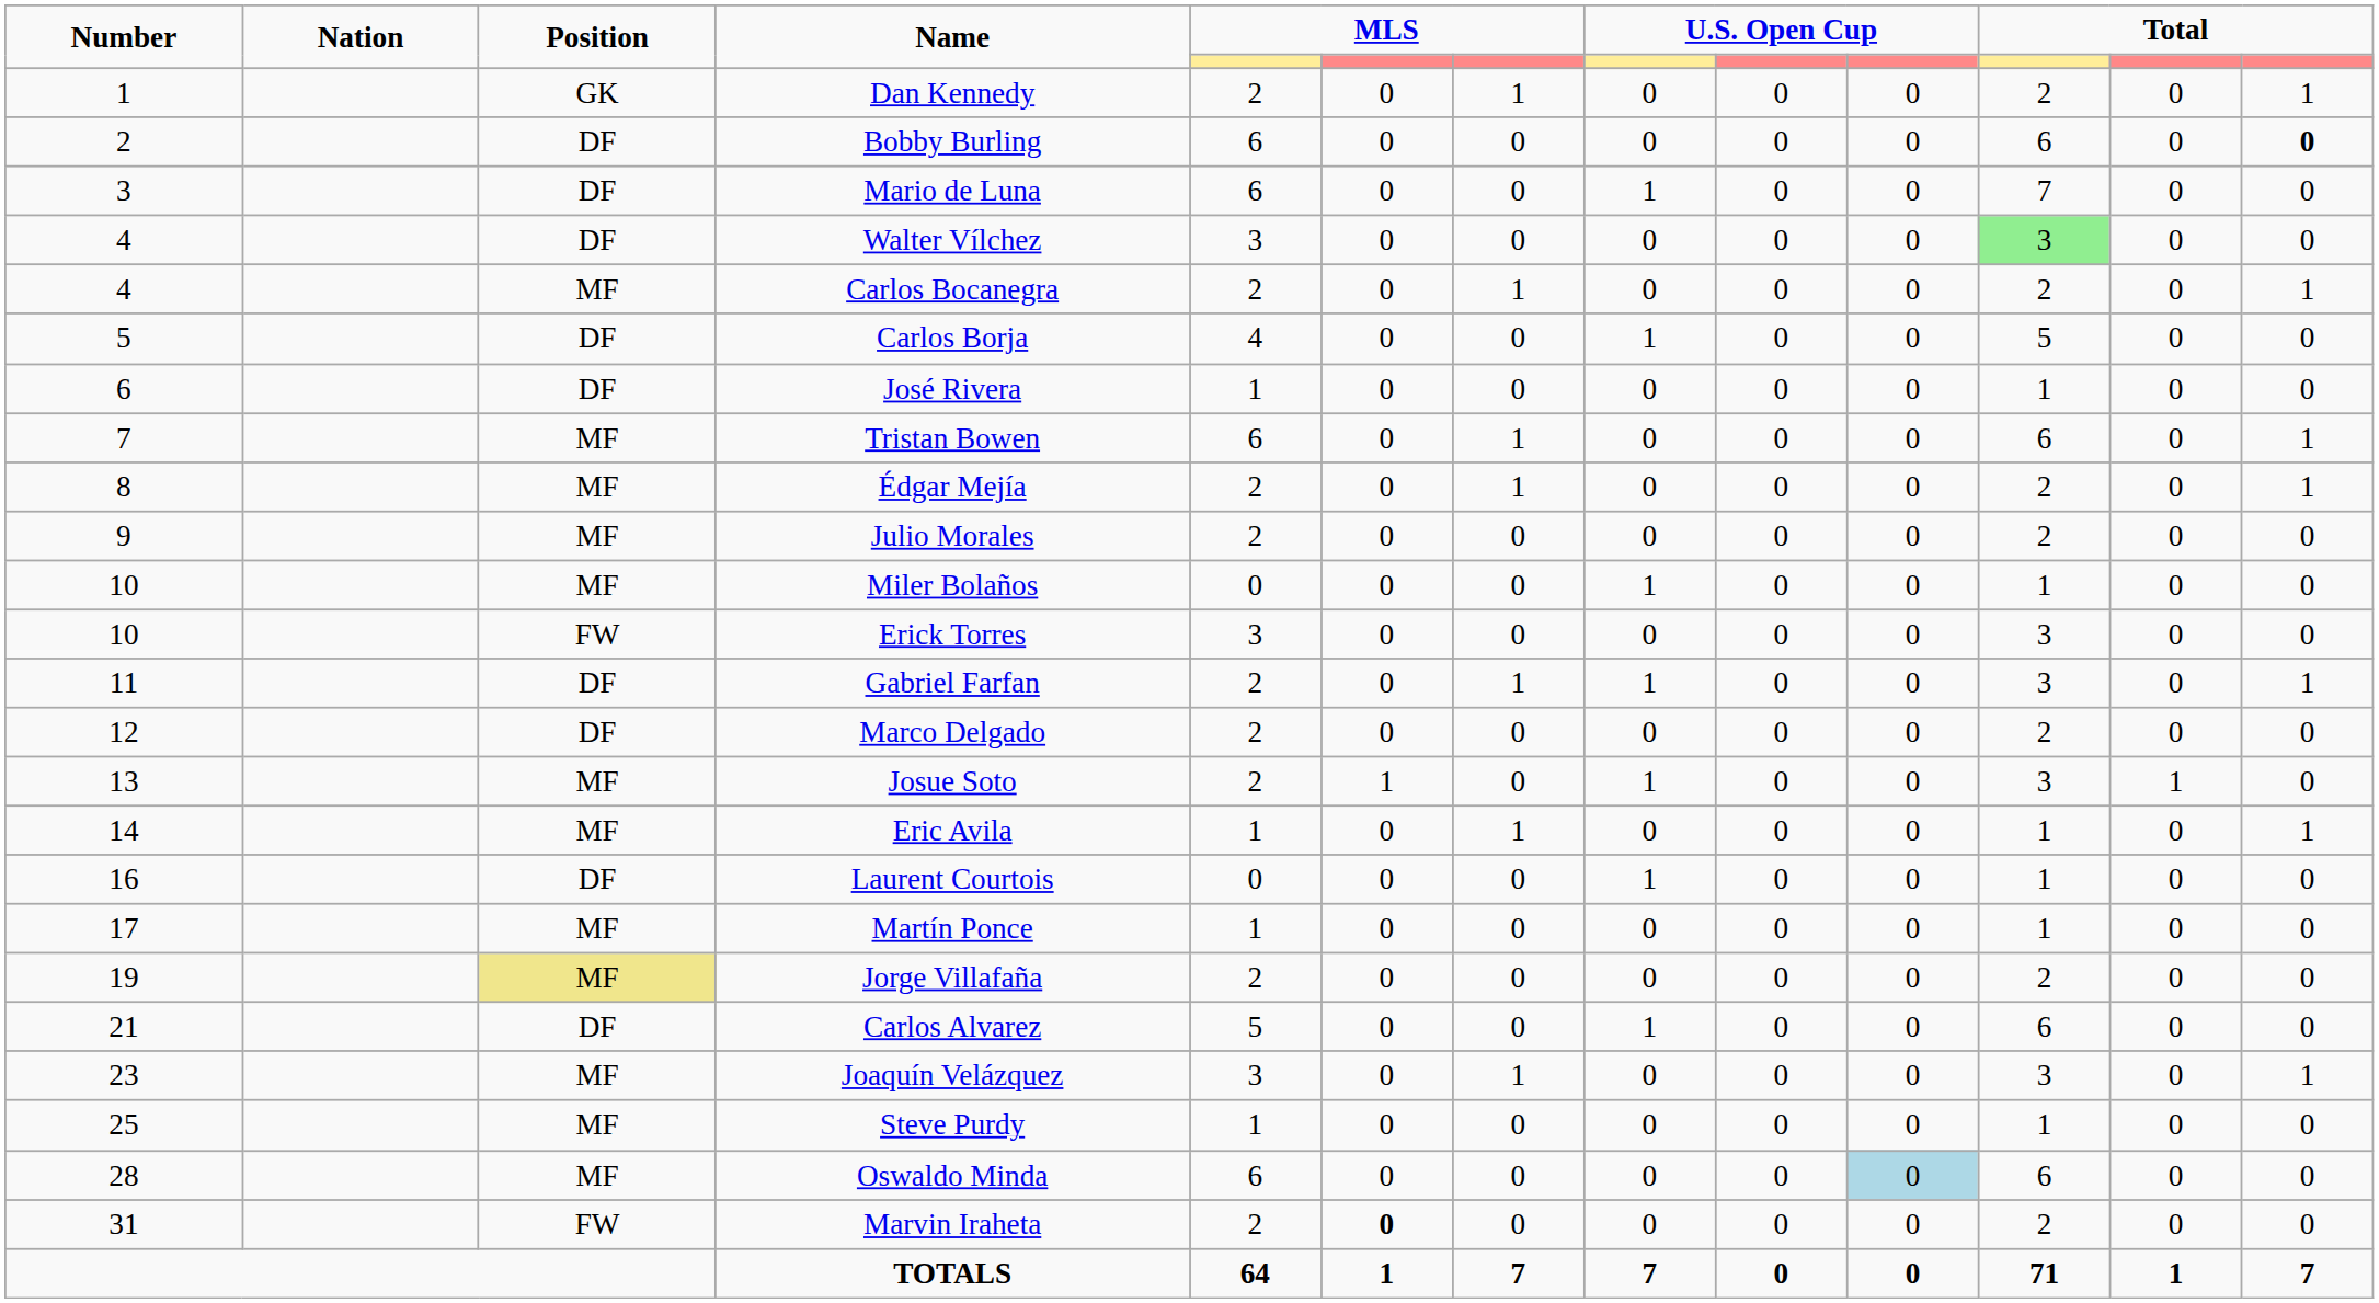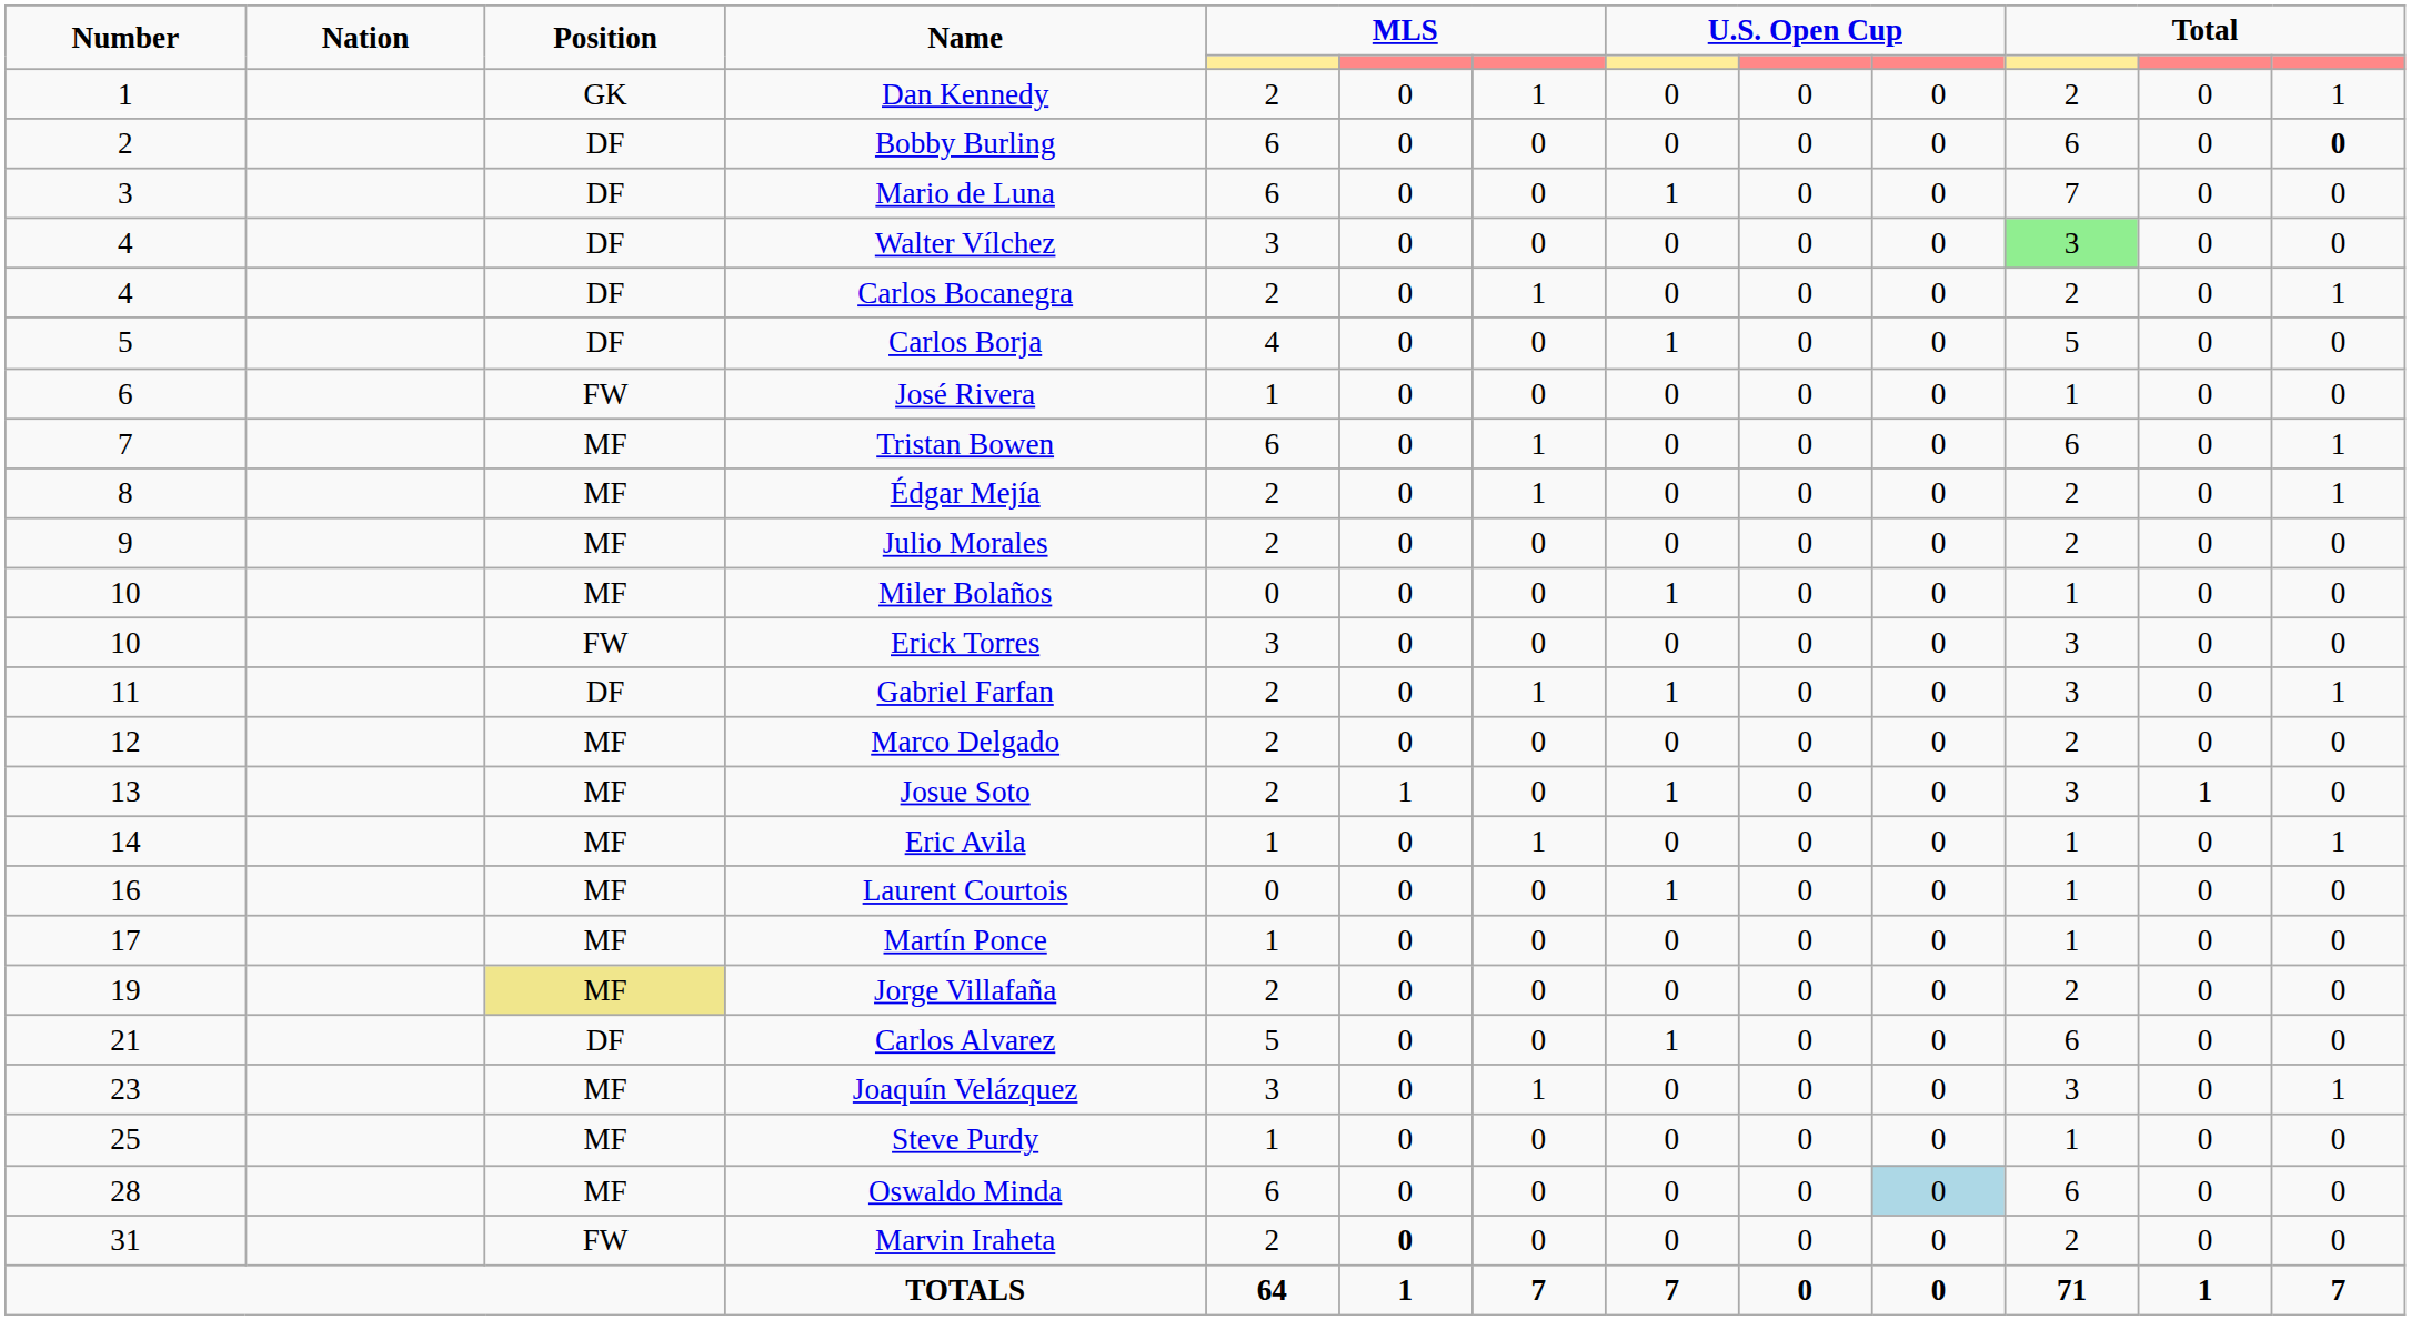 <table class="wikitable" style="font-size: 95%; text-align: center;">
 <tr>
 <td rowspan="2" width="10%" align="center"><strong>Number</strong></td>
 <td rowspan="2" width="10%" align="center"><strong>Nation</strong></td>
 <td rowspan="2" width="10%" align="center"><strong>Position</strong></td>
 <td rowspan="2" width="20%" align="center"><strong>Name</strong></td>
 <td colspan="3" align="center"><strong><a href='#'>MLS</a></strong></td>
 <td colspan="3" align="center"><strong><a href='#'>U.S. Open Cup</a></strong></td>
 <td colspan="3" align="center"><strong>Total</strong></td>
 </tr>
 <tr>
 <th width=60 style="background: #FFEE99"></th>
 <th width=60 style="background: #FF8888"></th>
 <th width=60 style="background: #FF8888"></th>
 <th width=60 style="background: #FFEE99"></th>
 <th width=60 style="background: #FF8888"></th>
 <th width=60 style="background: #FF8888"></th>
 <th width=60 style="background: #FFEE99"></th>
 <th width=60 style="background: #FF8888"></th>
 <th width=60 style="background: #FF8888"></th>
 </tr>
 <tr>
 <td>1</td>
 <td></td>
 <td>GK</td>
 <td><a href='#'>Dan Kennedy</a></td>
 <td>2</td>
 <td>0</td>
 <td>1</td>
 <td>0</td>
 <td>0</td>
 <td>0</td>
 <td>2</td>
 <td>0</td>
 <td>1</td>
 </tr>
 <tr>
 <td>2</td>
 <td></td>
 <td>DF</td>
 <td><a href='#'>Bobby Burling</a></td>
 <td>6</td>
 <td>0</td>
 <td>0</td>
 <td>0</td>
 <td>0</td>
 <td>0</td>
 <td>6</td>
 <td>0</td>
 <td><strong>0</strong></td>
 </tr>
 <tr>
 <td>3</td>
 <td></td>
 <td>DF</td>
 <td><a href='#'>Mario de Luna</a></td>
 <td>6</td>
 <td>0</td>
 <td>0</td>
 <td>1</td>
 <td>0</td>
 <td>0</td>
 <td>7</td>
 <td>0</td>
 <td>0</td>
 </tr>
 <tr>
 <td>4</td>
 <td></td>
 <td>DF</td>
 <td><a href='#'>Walter Vílchez</a></td>
 <td>3</td>
 <td>0</td>
 <td>0</td>
 <td>0</td>
 <td>0</td>
 <td>0</td>
 <td style="background: lightgreen;">3</td>
 <td>0</td>
 <td>0</td>
 </tr>
 <tr>
 <td>4</td>
 <td></td>
-<td>MF</td>
+<td>DF</td>
 <td><a href='#'>Carlos Bocanegra</a></td>
 <td>2</td>
 <td>0</td>
 <td>1</td>
 <td>0</td>
 <td>0</td>
 <td>0</td>
 <td>2</td>
 <td>0</td>
 <td>1</td>
 </tr>
 <tr>
 <td>5</td>
 <td></td>
 <td>DF</td>
 <td><a href='#'>Carlos Borja</a></td>
 <td>4</td>
 <td>0</td>
 <td>0</td>
 <td>1</td>
 <td>0</td>
 <td>0</td>
 <td>5</td>
 <td>0</td>
 <td>0</td>
 </tr>
 <tr>
 <td>6</td>
 <td></td>
-<td>DF</td>
+<td>FW</td>
 <td><a href='#'>José Rivera</a></td>
 <td>1</td>
 <td>0</td>
 <td>0</td>
 <td>0</td>
 <td>0</td>
 <td>0</td>
 <td>1</td>
 <td>0</td>
 <td>0</td>
 </tr>
 <tr>
 <td>7</td>
 <td></td>
 <td>MF</td>
 <td><a href='#'>Tristan Bowen</a></td>
 <td>6</td>
 <td>0</td>
 <td>1</td>
 <td>0</td>
 <td>0</td>
 <td>0</td>
 <td>6</td>
 <td>0</td>
 <td>1</td>
 </tr>
 <tr>
 <td>8</td>
 <td></td>
 <td>MF</td>
 <td><a href='#'>Édgar Mejía</a></td>
 <td>2</td>
 <td>0</td>
 <td>1</td>
 <td>0</td>
 <td>0</td>
 <td>0</td>
 <td>2</td>
 <td>0</td>
 <td>1</td>
 </tr>
 <tr>
 <td>9</td>
 <td></td>
 <td>MF</td>
 <td><a href='#'>Julio Morales</a></td>
 <td>2</td>
 <td>0</td>
 <td>0</td>
 <td>0</td>
 <td>0</td>
 <td>0</td>
 <td>2</td>
 <td>0</td>
 <td>0</td>
 </tr>
 <tr>
 <td>10</td>
 <td></td>
 <td>MF</td>
 <td><a href='#'>Miler Bolaños</a></td>
 <td>0</td>
 <td>0</td>
 <td>0</td>
 <td>1</td>
 <td>0</td>
 <td>0</td>
 <td>1</td>
 <td>0</td>
 <td>0</td>
 </tr>
 <tr>
 <td>10</td>
 <td></td>
 <td>FW</td>
 <td><a href='#'>Erick Torres</a></td>
 <td>3</td>
 <td>0</td>
 <td>0</td>
 <td>0</td>
 <td>0</td>
 <td>0</td>
 <td>3</td>
 <td>0</td>
 <td>0</td>
 </tr>
 <tr>
 <td>11</td>
 <td></td>
 <td>DF</td>
 <td><a href='#'>Gabriel Farfan</a></td>
 <td>2</td>
 <td>0</td>
 <td>1</td>
 <td>1</td>
 <td>0</td>
 <td>0</td>
 <td>3</td>
 <td>0</td>
 <td>1</td>
 </tr>
 <tr>
 <td>12</td>
 <td></td>
-<td>DF</td>
+<td>MF</td>
 <td><a href='#'>Marco Delgado</a></td>
 <td>2</td>
 <td>0</td>
 <td>0</td>
 <td>0</td>
 <td>0</td>
 <td>0</td>
 <td>2</td>
 <td>0</td>
 <td>0</td>
 </tr>
 <tr>
 <td>13</td>
 <td></td>
 <td>MF</td>
 <td><a href='#'>Josue Soto</a></td>
 <td>2</td>
 <td>1</td>
 <td>0</td>
 <td>1</td>
 <td>0</td>
 <td>0</td>
 <td>3</td>
 <td>1</td>
 <td>0</td>
 </tr>
 <tr>
 <td>14</td>
 <td></td>
 <td>MF</td>
 <td><a href='#'>Eric Avila</a></td>
 <td>1</td>
 <td>0</td>
 <td>1</td>
 <td>0</td>
 <td>0</td>
 <td>0</td>
 <td>1</td>
 <td>0</td>
 <td>1</td>
 </tr>
 <tr>
 <td>16</td>
 <td></td>
-<td>DF</td>
+<td>MF</td>
 <td><a href='#'>Laurent Courtois</a></td>
 <td>0</td>
 <td>0</td>
 <td>0</td>
 <td>1</td>
 <td>0</td>
 <td>0</td>
 <td>1</td>
 <td>0</td>
 <td>0</td>
 </tr>
 <tr>
 <td>17</td>
 <td></td>
 <td>MF</td>
 <td><a href='#'>Martín Ponce</a></td>
 <td>1</td>
 <td>0</td>
 <td>0</td>
 <td>0</td>
 <td>0</td>
 <td>0</td>
 <td>1</td>
 <td>0</td>
 <td>0</td>
 </tr>
 <tr>
 <td>19</td>
 <td></td>
 <td style="background: khaki;">MF</td>
 <td><a href='#'>Jorge Villafaña</a></td>
 <td>2</td>
 <td>0</td>
 <td>0</td>
 <td>0</td>
 <td>0</td>
 <td>0</td>
 <td>2</td>
 <td>0</td>
 <td>0</td>
 </tr>
 <tr>
 <td>21</td>
 <td></td>
 <td>DF</td>
 <td><a href='#'>Carlos Alvarez</a></td>
 <td>5</td>
 <td>0</td>
 <td>0</td>
 <td>1</td>
 <td>0</td>
 <td>0</td>
 <td>6</td>
 <td>0</td>
 <td>0</td>
 </tr>
 <tr>
 <td>23</td>
 <td></td>
 <td>MF</td>
 <td><a href='#'>Joaquín Velázquez</a></td>
 <td>3</td>
 <td>0</td>
 <td>1</td>
 <td>0</td>
 <td>0</td>
 <td>0</td>
 <td>3</td>
 <td>0</td>
 <td>1</td>
 </tr>
 <tr>
 <td>25</td>
 <td></td>
 <td>MF</td>
 <td><a href='#'>Steve Purdy</a></td>
 <td>1</td>
 <td>0</td>
 <td>0</td>
 <td>0</td>
 <td>0</td>
 <td>0</td>
 <td>1</td>
 <td>0</td>
 <td>0</td>
 </tr>
 <tr>
 <td>28</td>
 <td></td>
 <td>MF</td>
 <td><a href='#'>Oswaldo Minda</a></td>
 <td>6</td>
 <td>0</td>
 <td>0</td>
 <td>0</td>
 <td>0</td>
 <td style="background: lightblue;">0</td>
 <td>6</td>
 <td>0</td>
 <td>0</td>
 </tr>
 <tr>
 <td>31</td>
 <td></td>
 <td>FW</td>
 <td><a href='#'>Marvin Iraheta</a></td>
 <td>2</td>
 <td><strong>0</strong></td>
 <td>0</td>
 <td>0</td>
 <td>0</td>
 <td>0</td>
 <td>2</td>
 <td>0</td>
 <td>0</td>
 </tr>
 <tr>
 <td colspan="3"></td>
 <td><strong>TOTALS</strong></td>
 <td><strong>64</strong></td>
 <td><strong>1</strong></td>
 <td><strong>7</strong></td>
 <td><strong>7</strong></td>
 <td><strong>0</strong></td>
 <td><strong>0</strong></td>
 <td><strong>71</strong></td>
 <td><strong>1</strong></td>
 <td><strong>7</strong></td>
 </tr>
 </table>
